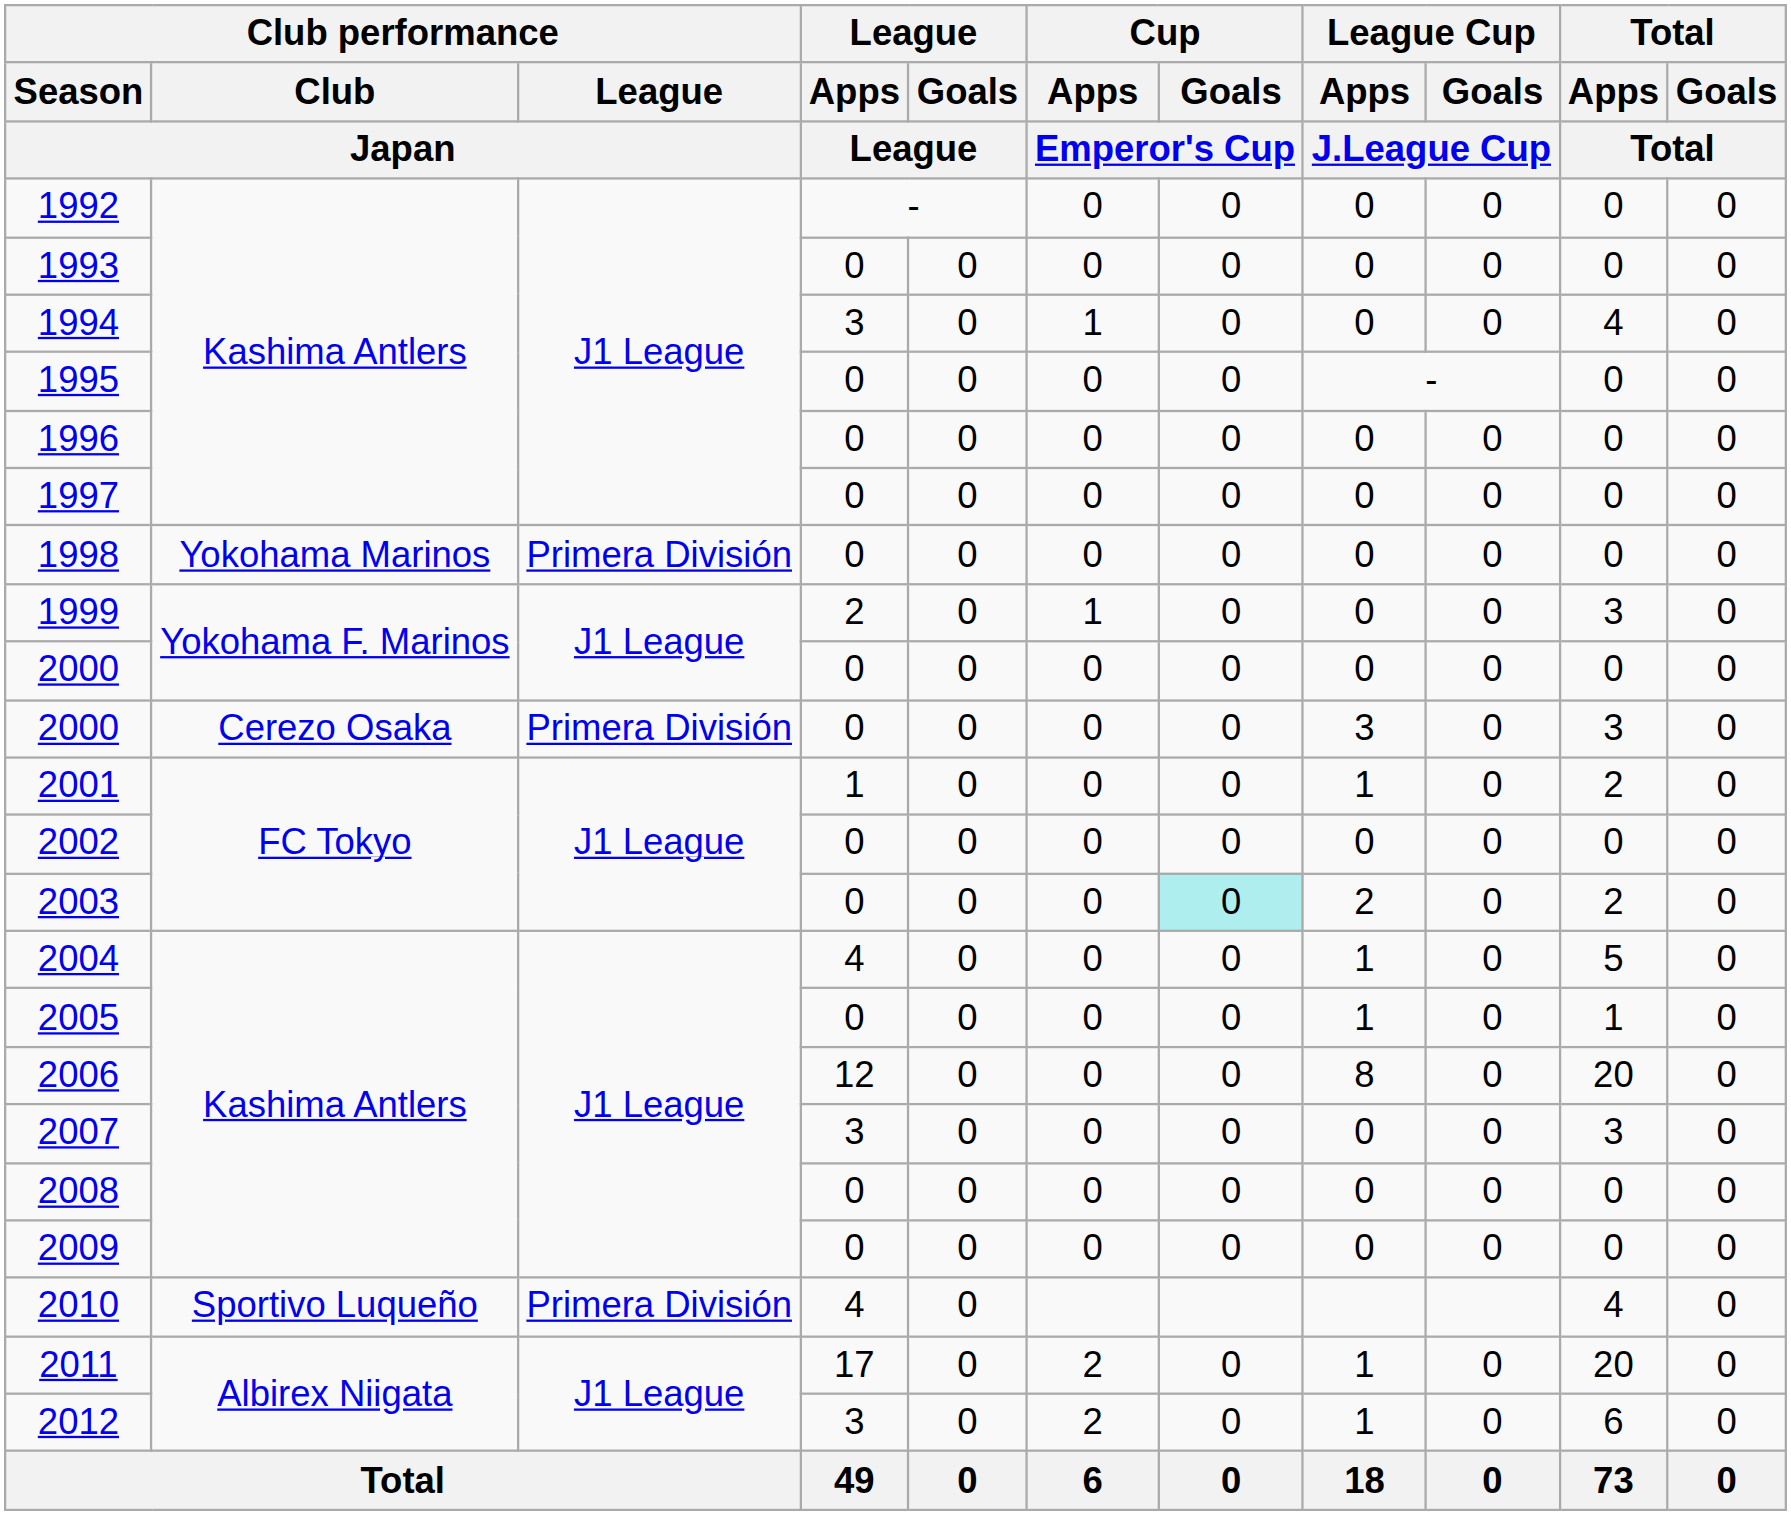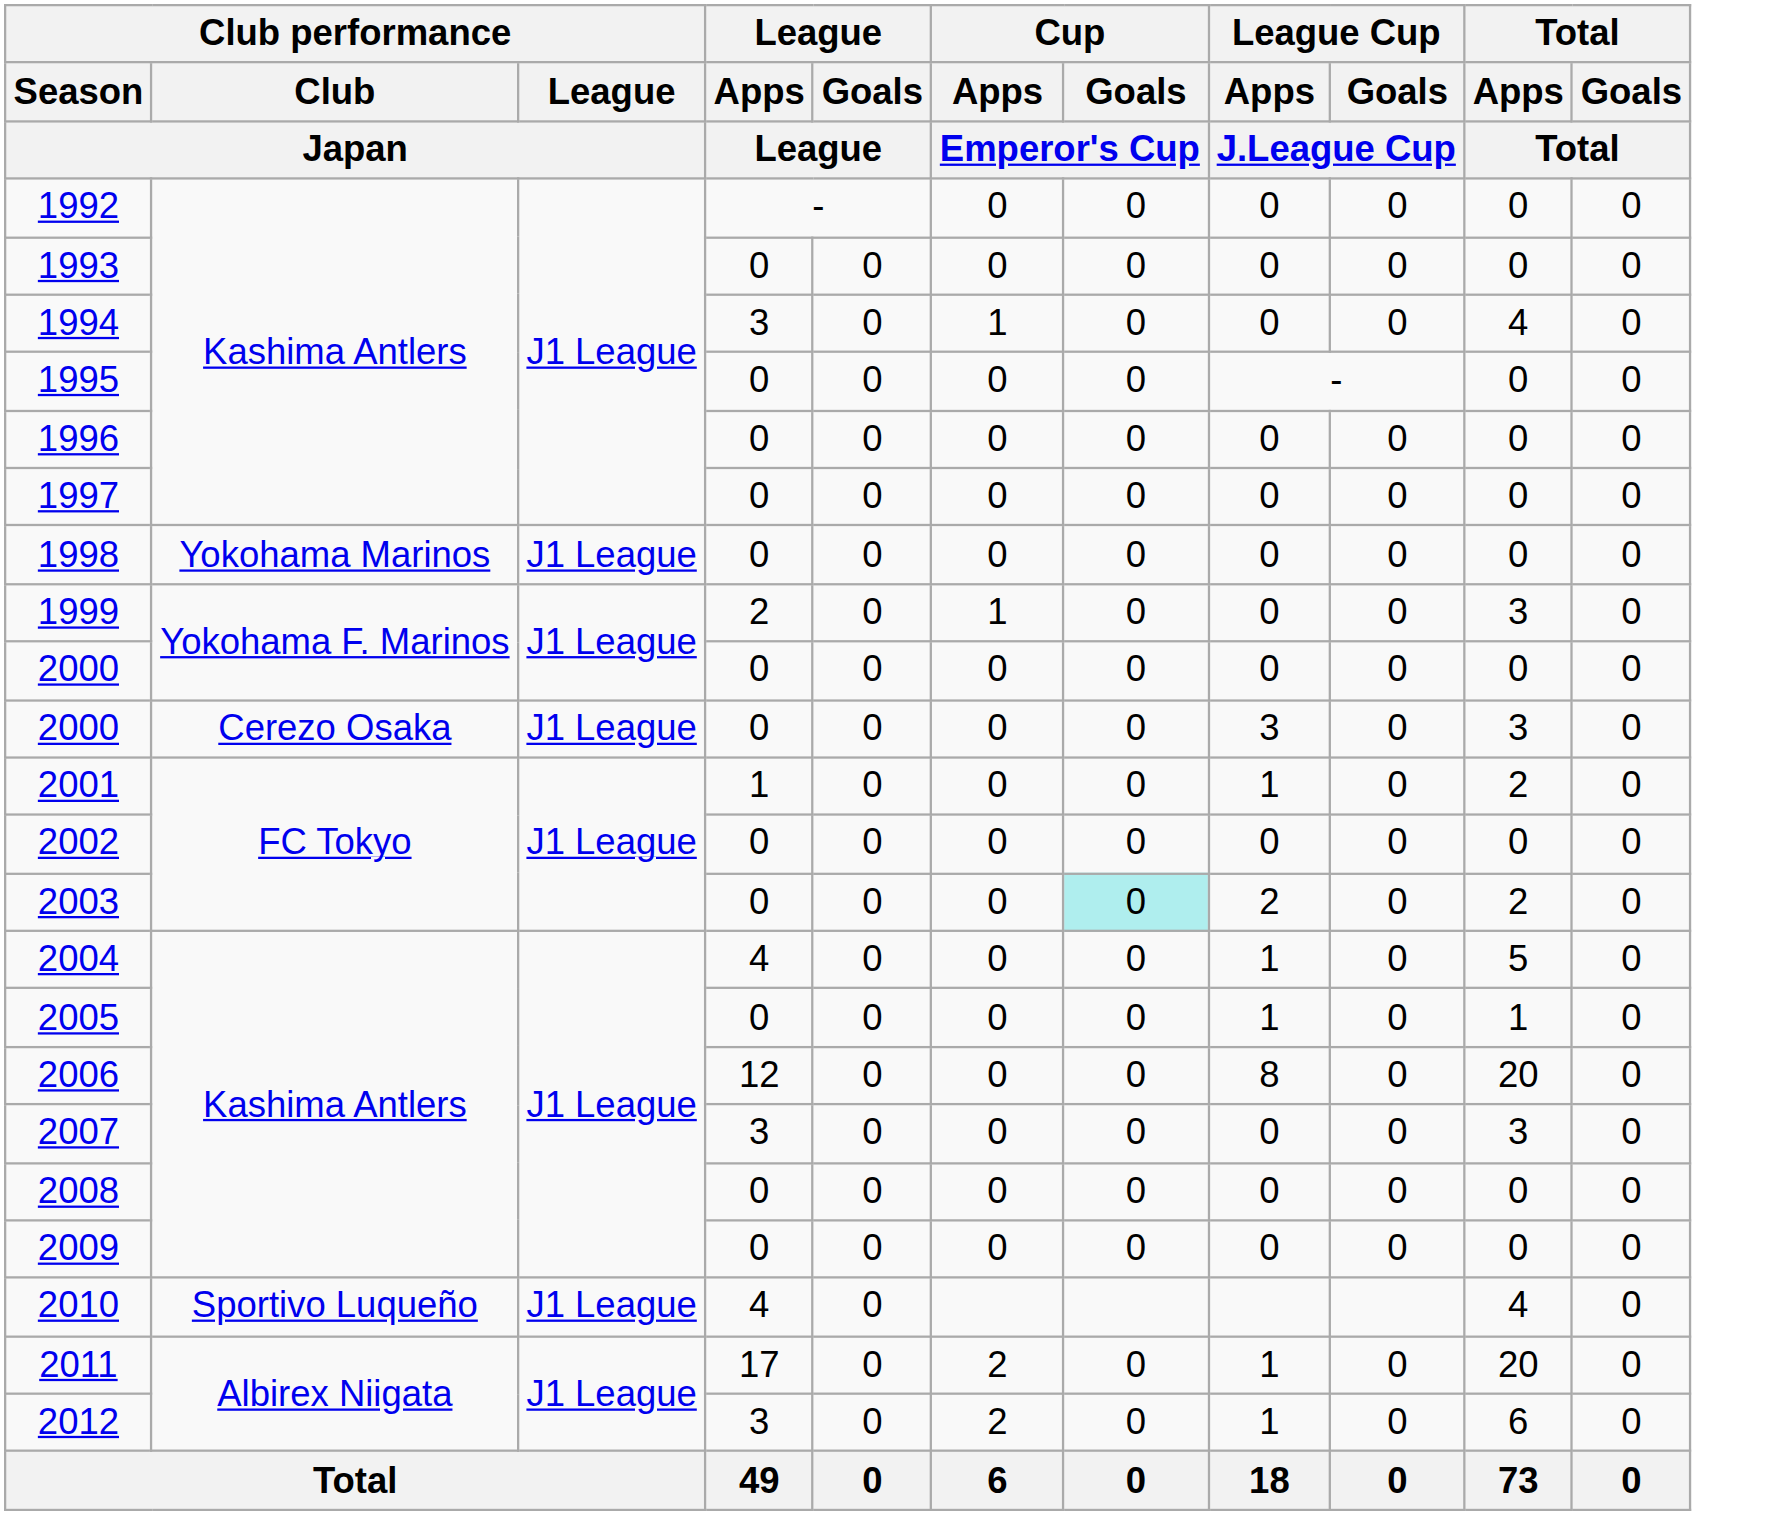 <table class="wikitable" style="text-align:center;">
 <tr>
 <th colspan=3>Club performance</th>
 <th colspan=2>League</th>
 <th colspan=2>Cup</th>
 <th colspan=2>League Cup</th>
 <th colspan=2>Total</th>
 </tr>
 <tr>
 <th>Season</th>
 <th>Club</th>
 <th>League</th>
 <th>Apps</th>
 <th>Goals</th>
 <th>Apps</th>
 <th>Goals</th>
 <th>Apps</th>
 <th>Goals</th>
 <th>Apps</th>
 <th>Goals</th>
 </tr>
 <tr>
 <th colspan=3>Japan</th>
 <th colspan=2>League</th>
 <th colspan=2><a href='#'>Emperor's Cup</a></th>
 <th colspan=2><a href='#'>J.League Cup</a></th>
 <th colspan=2>Total</th>
 </tr>
 <tr>
 <td><a href='#'>1992</a></td>
 <td rowspan="6"><a href='#'>Kashima Antlers</a></td>
 <td rowspan="6"><a href='#'>J1 League</a></td>
 <td colspan="2">-</td>
 <td>0</td>
 <td>0</td>
 <td>0</td>
 <td>0</td>
 <td>0</td>
 <td>0</td>
 </tr>
 <tr>
 <td><a href='#'>1993</a></td>
 <td>0</td>
 <td>0</td>
 <td>0</td>
 <td>0</td>
 <td>0</td>
 <td>0</td>
 <td>0</td>
 <td>0</td>
 </tr>
 <tr>
 <td><a href='#'>1994</a></td>
 <td>3</td>
 <td>0</td>
 <td>1</td>
 <td>0</td>
 <td>0</td>
 <td>0</td>
 <td>4</td>
 <td>0</td>
 </tr>
 <tr>
 <td><a href='#'>1995</a></td>
 <td>0</td>
 <td>0</td>
 <td>0</td>
 <td>0</td>
 <td colspan="2">-</td>
 <td>0</td>
 <td>0</td>
 </tr>
 <tr>
 <td><a href='#'>1996</a></td>
 <td>0</td>
 <td>0</td>
 <td>0</td>
 <td>0</td>
 <td>0</td>
 <td>0</td>
 <td>0</td>
 <td>0</td>
 </tr>
 <tr>
 <td><a href='#'>1997</a></td>
 <td>0</td>
 <td>0</td>
 <td>0</td>
 <td>0</td>
 <td>0</td>
 <td>0</td>
 <td>0</td>
 <td>0</td>
 </tr>
 <tr>
 <td><a href='#'>1998</a></td>
 <td><a href='#'>Yokohama Marinos</a></td>
-<td><a href='#'>Primera División</a></td>
+<td><a href='#'>J1 League</a></td>
 <td>0</td>
 <td>0</td>
 <td>0</td>
 <td>0</td>
 <td>0</td>
 <td>0</td>
 <td>0</td>
 <td>0</td>
 </tr>
 <tr>
 <td><a href='#'>1999</a></td>
 <td rowspan="2"><a href='#'>Yokohama F. Marinos</a></td>
 <td rowspan="2"><a href='#'>J1 League</a></td>
 <td>2</td>
 <td>0</td>
 <td>1</td>
 <td>0</td>
 <td>0</td>
 <td>0</td>
 <td>3</td>
 <td>0</td>
 </tr>
 <tr>
 <td><a href='#'>2000</a></td>
 <td>0</td>
 <td>0</td>
 <td>0</td>
 <td>0</td>
 <td>0</td>
 <td>0</td>
 <td>0</td>
 <td>0</td>
 </tr>
 <tr>
 <td><a href='#'>2000</a></td>
 <td><a href='#'>Cerezo Osaka</a></td>
-<td><a href='#'>Primera División</a></td>
+<td><a href='#'>J1 League</a></td>
 <td>0</td>
 <td>0</td>
 <td>0</td>
 <td>0</td>
 <td>3</td>
 <td>0</td>
 <td>3</td>
 <td>0</td>
 </tr>
 <tr>
 <td><a href='#'>2001</a></td>
 <td rowspan="3"><a href='#'>FC Tokyo</a></td>
 <td rowspan="3"><a href='#'>J1 League</a></td>
 <td>1</td>
 <td>0</td>
 <td>0</td>
 <td>0</td>
 <td>1</td>
 <td>0</td>
 <td>2</td>
 <td>0</td>
 </tr>
 <tr>
 <td><a href='#'>2002</a></td>
 <td>0</td>
 <td>0</td>
 <td>0</td>
 <td>0</td>
 <td>0</td>
 <td>0</td>
 <td>0</td>
 <td>0</td>
 </tr>
 <tr>
 <td><a href='#'>2003</a></td>
 <td>0</td>
 <td>0</td>
 <td>0</td>
 <td style="background: paleturquoise;">0</td>
 <td>2</td>
 <td>0</td>
 <td>2</td>
 <td>0</td>
 </tr>
 <tr>
 <td><a href='#'>2004</a></td>
 <td rowspan="6"><a href='#'>Kashima Antlers</a></td>
 <td rowspan="6"><a href='#'>J1 League</a></td>
 <td>4</td>
 <td>0</td>
 <td>0</td>
 <td>0</td>
 <td>1</td>
 <td>0</td>
 <td>5</td>
 <td>0</td>
 </tr>
 <tr>
 <td><a href='#'>2005</a></td>
 <td>0</td>
 <td>0</td>
 <td>0</td>
 <td>0</td>
 <td>1</td>
 <td>0</td>
 <td>1</td>
 <td>0</td>
 </tr>
 <tr>
 <td><a href='#'>2006</a></td>
 <td>12</td>
 <td>0</td>
 <td>0</td>
 <td>0</td>
 <td>8</td>
 <td>0</td>
 <td>20</td>
 <td>0</td>
 </tr>
 <tr>
 <td><a href='#'>2007</a></td>
 <td>3</td>
 <td>0</td>
 <td>0</td>
 <td>0</td>
 <td>0</td>
 <td>0</td>
 <td>3</td>
 <td>0</td>
 </tr>
 <tr>
 <td><a href='#'>2008</a></td>
 <td>0</td>
 <td>0</td>
 <td>0</td>
 <td>0</td>
 <td>0</td>
 <td>0</td>
 <td>0</td>
 <td>0</td>
 </tr>
 <tr>
 <td><a href='#'>2009</a></td>
 <td>0</td>
 <td>0</td>
 <td>0</td>
 <td>0</td>
 <td>0</td>
 <td>0</td>
 <td>0</td>
 <td>0</td>
 </tr>
 <tr>
 <td><a href='#'>2010</a></td>
 <td><a href='#'>Sportivo Luqueño</a></td>
-<td><a href='#'>Primera División</a></td>
+<td><a href='#'>J1 League</a></td>
 <td>4</td>
 <td>0</td>
 <td></td>
 <td></td>
 <td></td>
 <td></td>
 <td>4</td>
 <td>0</td>
 </tr>
 <tr>
 <td><a href='#'>2011</a></td>
 <td rowspan="2"><a href='#'>Albirex Niigata</a></td>
 <td rowspan="2"><a href='#'>J1 League</a></td>
 <td>17</td>
 <td>0</td>
 <td>2</td>
 <td>0</td>
 <td>1</td>
 <td>0</td>
 <td>20</td>
 <td>0</td>
 </tr>
 <tr>
 <td><a href='#'>2012</a></td>
 <td>3</td>
 <td>0</td>
 <td>2</td>
 <td>0</td>
 <td>1</td>
 <td>0</td>
 <td>6</td>
 <td>0</td>
 </tr>
 <tr>
 <th colspan=3>Total</th>
 <th>49</th>
 <th>0</th>
 <th>6</th>
 <th>0</th>
 <th>18</th>
 <th>0</th>
 <th>73</th>
 <th>0</th>
 </tr>
 </table>
